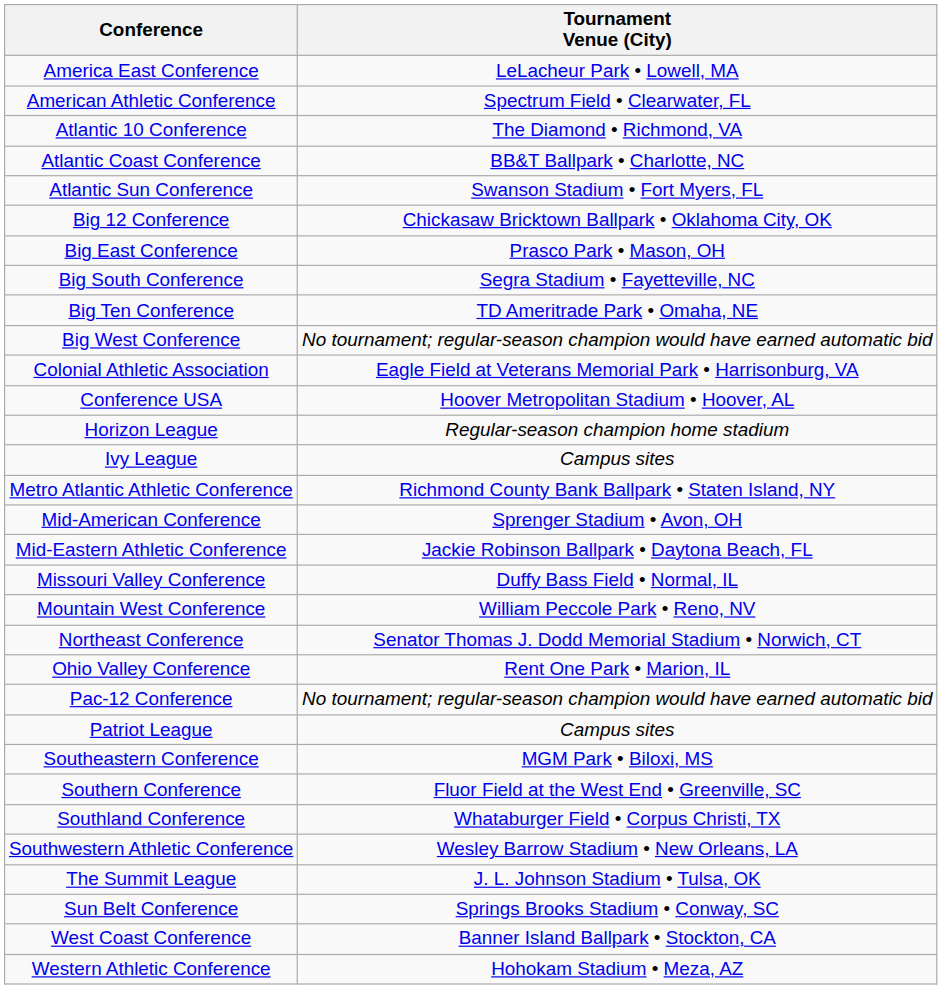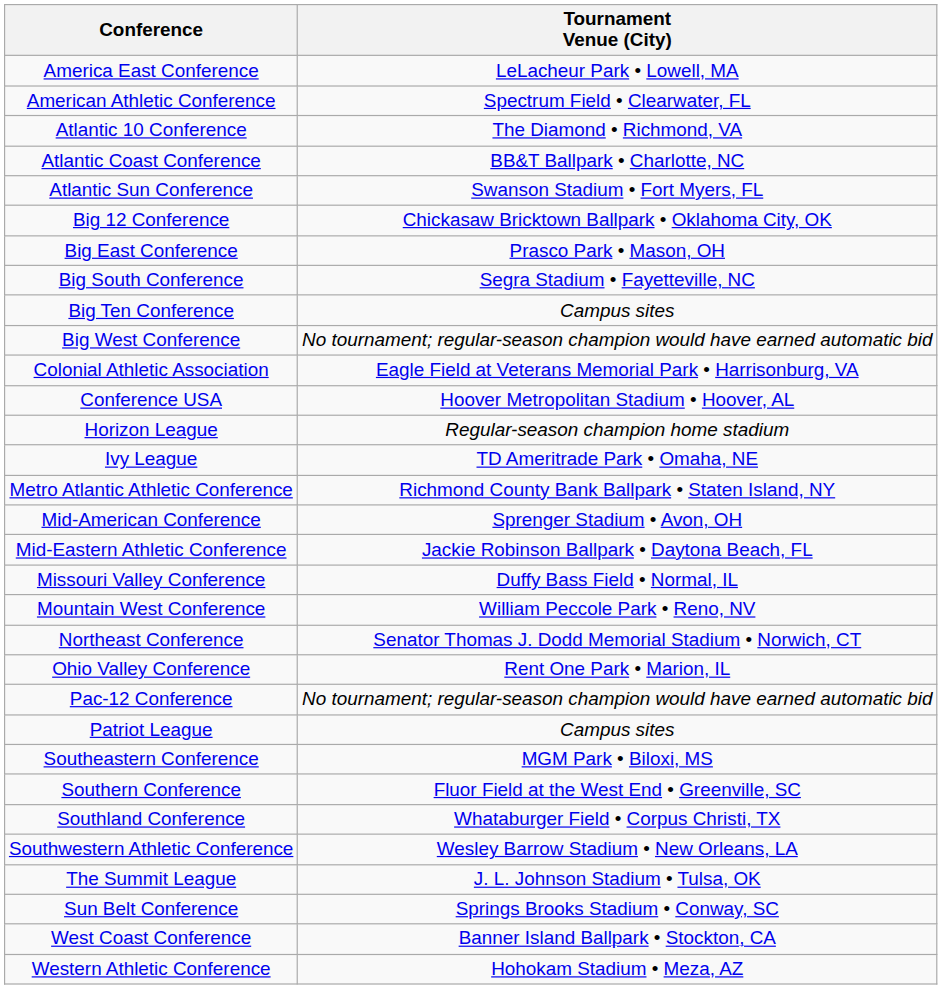 <table class="wikitable" style="text-align:center;">
 <tr>
 <th>Conference</th>
 <th>Tournament <br> Venue (City)</th>
 </tr>
 <tr>
 <td><a href='#'>America East Conference</a></td>
 <td><a href='#'>LeLacheur Park</a> • <a href='#'>Lowell, MA</a></td>
 </tr>
 <tr>
 <td><a href='#'>American Athletic Conference</a></td>
 <td><a href='#'>Spectrum Field</a> • <a href='#'>Clearwater, FL</a></td>
 </tr>
 <tr>
 <td><a href='#'>Atlantic 10 Conference</a></td>
 <td><a href='#'>The Diamond</a> • <a href='#'>Richmond, VA</a></td>
 </tr>
 <tr>
 <td><a href='#'>Atlantic Coast Conference</a></td>
 <td><a href='#'>BB&T Ballpark</a> • <a href='#'>Charlotte, NC</a></td>
 </tr>
 <tr>
 <td><a href='#'>Atlantic Sun Conference</a></td>
 <td><a href='#'>Swanson Stadium</a> • <a href='#'>Fort Myers, FL</a></td>
 </tr>
 <tr>
 <td><a href='#'>Big 12 Conference</a></td>
 <td><a href='#'>Chickasaw Bricktown Ballpark</a> • <a href='#'>Oklahoma City, OK</a></td>
 </tr>
 <tr>
 <td><a href='#'>Big East Conference</a></td>
 <td><a href='#'>Prasco Park</a> • <a href='#'>Mason, OH</a></td>
 </tr>
 <tr>
 <td><a href='#'>Big South Conference</a></td>
 <td><a href='#'>Segra Stadium</a> • <a href='#'>Fayetteville, NC</a></td>
 </tr>
 <tr>
 <td><a href='#'>Big Ten Conference</a></td>
-<td><a href='#'>TD Ameritrade Park</a> • <a href='#'>Omaha, NE</a></td>
+<td><em>Campus sites</em></td>
 </tr>
 <tr>
 <td><a href='#'>Big West Conference</a></td>
 <td colspan=3><em>No tournament; regular-season champion would have earned automatic bid</em></td>
 </tr>
 <tr>
 <td><a href='#'>Colonial Athletic Association</a></td>
 <td><a href='#'>Eagle Field at Veterans Memorial Park</a> • <a href='#'>Harrisonburg, VA</a></td>
 </tr>
 <tr>
 <td><a href='#'>Conference USA</a></td>
 <td><a href='#'>Hoover Metropolitan Stadium</a> • <a href='#'>Hoover, AL</a></td>
 </tr>
 <tr>
 <td><a href='#'>Horizon League</a></td>
 <td><em>Regular-season champion home stadium</em></td>
 </tr>
 <tr>
 <td><a href='#'>Ivy League</a></td>
-<td><em>Campus sites</em></td>
+<td><a href='#'>TD Ameritrade Park</a> • <a href='#'>Omaha, NE</a></td>
 </tr>
 <tr>
 <td><a href='#'>Metro Atlantic Athletic Conference</a></td>
 <td><a href='#'>Richmond County Bank Ballpark</a> • <a href='#'>Staten Island, NY</a></td>
 </tr>
 <tr>
 <td><a href='#'>Mid-American Conference</a></td>
 <td><a href='#'>Sprenger Stadium</a> • <a href='#'>Avon, OH</a></td>
 </tr>
 <tr>
 <td><a href='#'>Mid-Eastern Athletic Conference</a></td>
 <td><a href='#'>Jackie Robinson Ballpark</a> • <a href='#'>Daytona Beach, FL</a></td>
 </tr>
 <tr>
 <td><a href='#'>Missouri Valley Conference</a></td>
 <td><a href='#'>Duffy Bass Field</a> • <a href='#'>Normal, IL</a></td>
 </tr>
 <tr>
 <td><a href='#'>Mountain West Conference</a></td>
 <td><a href='#'>William Peccole Park</a> • <a href='#'>Reno, NV</a></td>
 </tr>
 <tr>
 <td><a href='#'>Northeast Conference</a></td>
 <td><a href='#'>Senator Thomas J. Dodd Memorial Stadium</a> • <a href='#'>Norwich, CT</a></td>
 </tr>
 <tr>
 <td><a href='#'>Ohio Valley Conference</a></td>
 <td><a href='#'>Rent One Park</a> • <a href='#'>Marion, IL</a></td>
 </tr>
 <tr>
 <td><a href='#'>Pac-12 Conference</a></td>
 <td><em>No tournament; regular-season champion would have earned automatic bid</em></td>
 </tr>
 <tr>
 <td><a href='#'>Patriot League</a></td>
 <td><em>Campus sites</em></td>
 </tr>
 <tr>
 <td><a href='#'>Southeastern Conference</a></td>
 <td><a href='#'>MGM Park</a> • <a href='#'>Biloxi, MS</a></td>
 </tr>
 <tr>
 <td><a href='#'>Southern Conference</a></td>
 <td><a href='#'>Fluor Field at the West End</a> • <a href='#'>Greenville, SC</a></td>
 </tr>
 <tr>
 <td><a href='#'>Southland Conference</a></td>
 <td><a href='#'>Whataburger Field</a> • <a href='#'>Corpus Christi, TX</a></td>
 </tr>
 <tr>
 <td><a href='#'>Southwestern Athletic Conference</a></td>
 <td><a href='#'>Wesley Barrow Stadium</a> • <a href='#'>New Orleans, LA</a></td>
 </tr>
 <tr>
 <td><a href='#'>The Summit League</a></td>
 <td><a href='#'>J. L. Johnson Stadium</a> • <a href='#'>Tulsa, OK</a></td>
 </tr>
 <tr>
 <td><a href='#'>Sun Belt Conference</a></td>
 <td><a href='#'>Springs Brooks Stadium</a> • <a href='#'>Conway, SC</a></td>
 </tr>
 <tr>
 <td><a href='#'>West Coast Conference</a></td>
 <td><a href='#'>Banner Island Ballpark</a> • <a href='#'>Stockton, CA</a></td>
 </tr>
 <tr>
 <td><a href='#'>Western Athletic Conference</a></td>
 <td><a href='#'>Hohokam Stadium</a> • <a href='#'>Meza, AZ</a></td>
 </tr>
 </table>
